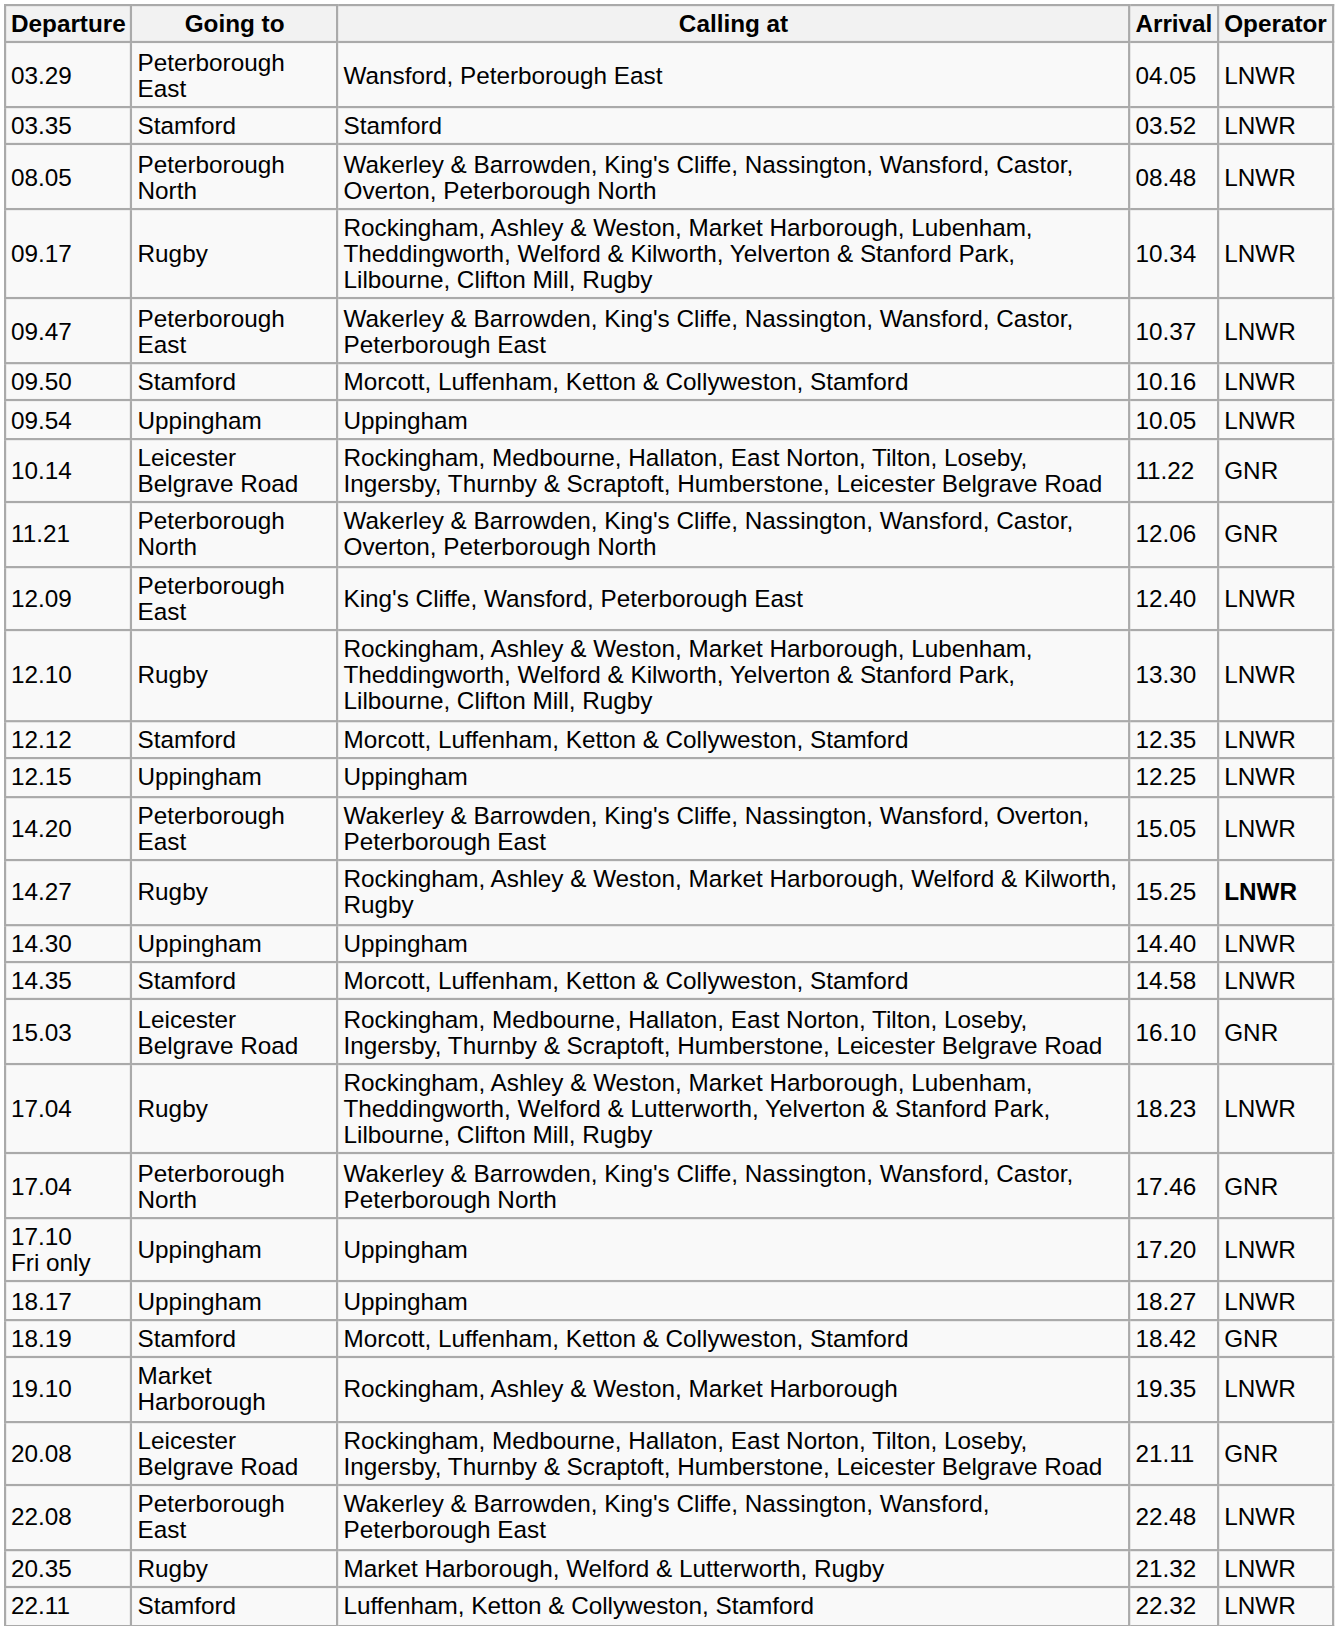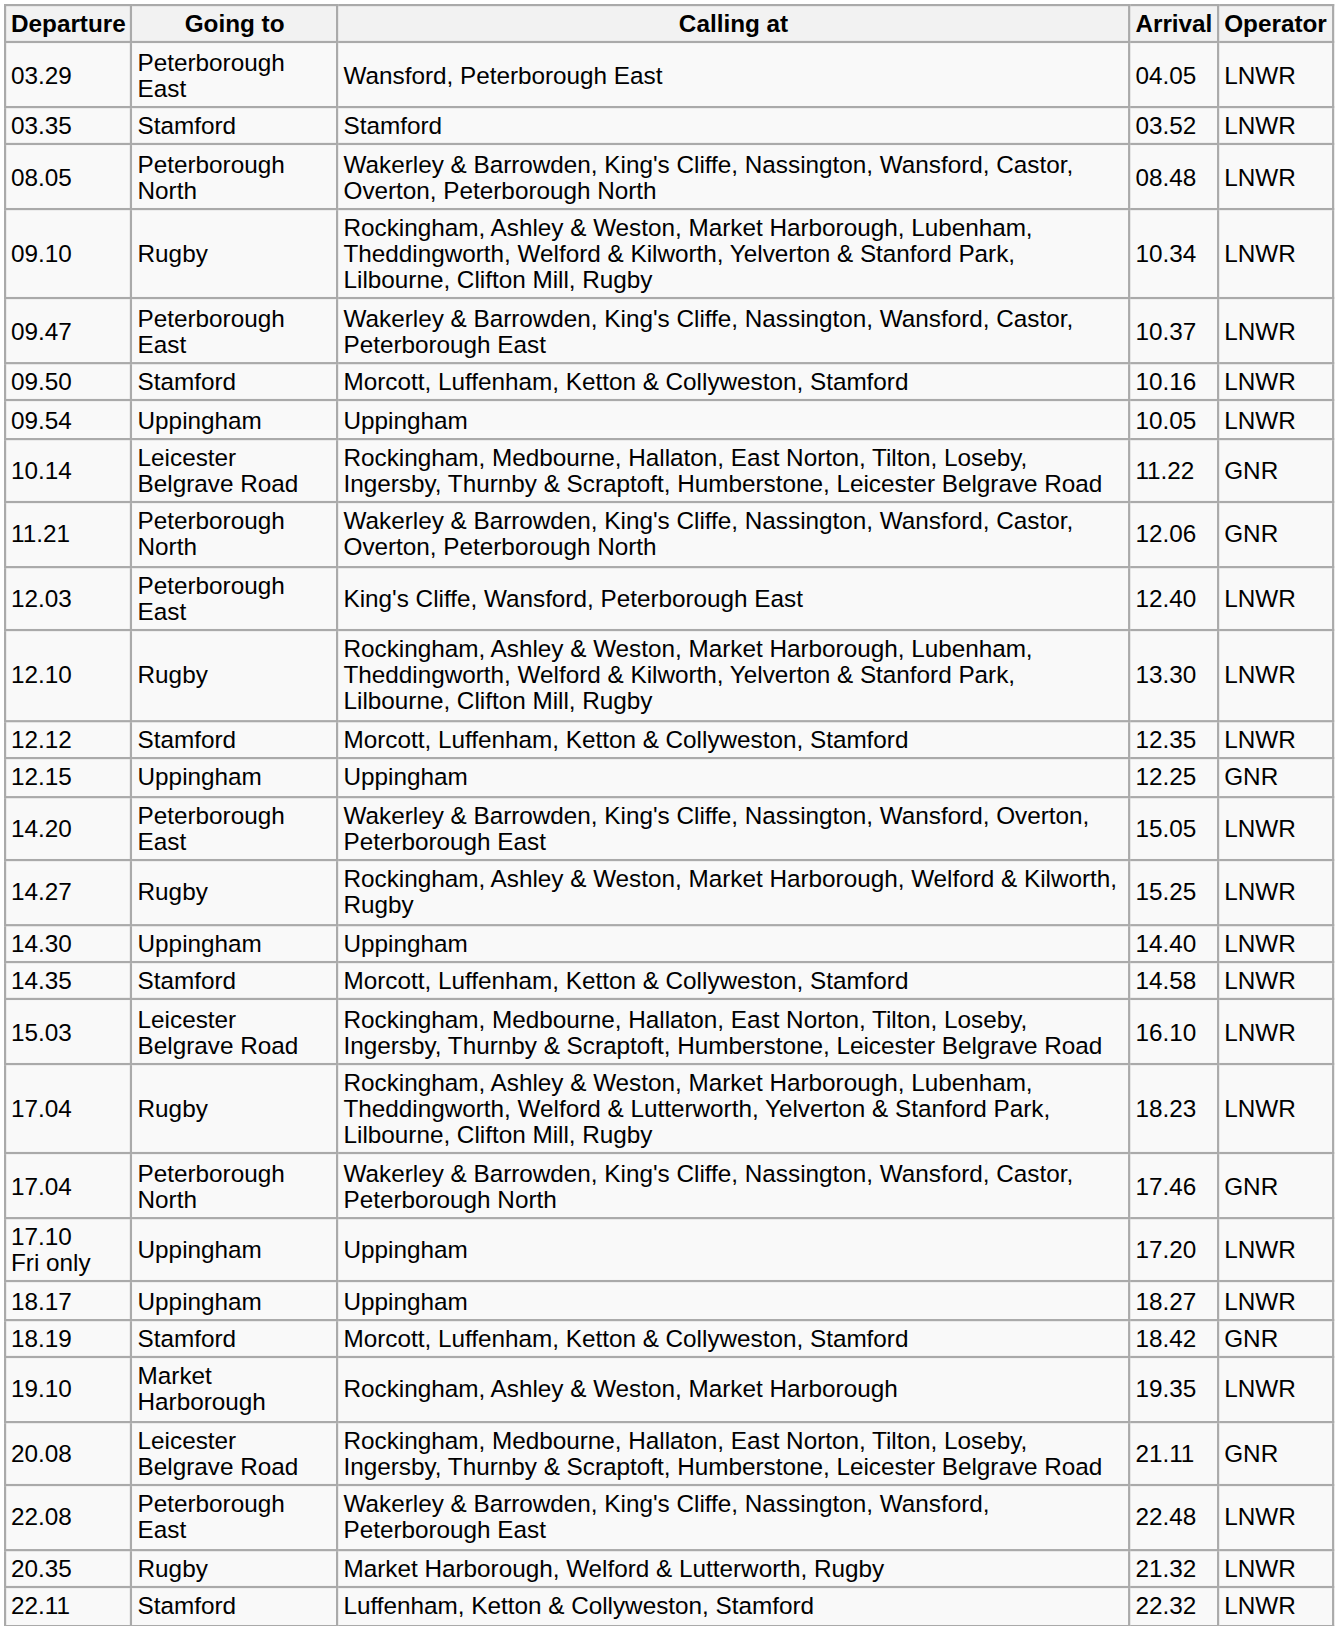 <table class="wikitable" style="font-size:70%;">
 <tr>
 <th>Departure</th>
 <th>Going to</th>
 <th>Calling at</th>
 <th>Arrival</th>
 <th>Operator</th>
 </tr>
 <tr>
 <td>03.29</td>
 <td>Peterborough East</td>
 <td>Wansford, Peterborough East</td>
 <td>04.05</td>
 <td>LNWR</td>
 </tr>
 <tr>
 <td>03.35</td>
 <td>Stamford</td>
 <td>Stamford</td>
 <td>03.52</td>
 <td>LNWR</td>
 </tr>
 <tr>
 <td>08.05</td>
 <td>Peterborough North</td>
 <td>Wakerley & Barrowden, King's Cliffe, Nassington, Wansford, Castor, Overton, Peterborough North</td>
 <td>08.48</td>
 <td>LNWR</td>
 </tr>
 <tr>
-<td>09.17</td>
+<td>09.10</td>
 <td>Rugby</td>
 <td>Rockingham, Ashley & Weston, Market Harborough, Lubenham, Theddingworth, Welford & Kilworth, Yelverton & Stanford Park, Lilbourne, Clifton Mill, Rugby</td>
 <td>10.34</td>
 <td>LNWR</td>
 </tr>
 <tr>
 <td>09.47</td>
 <td>Peterborough East</td>
 <td>Wakerley & Barrowden, King's Cliffe, Nassington, Wansford, Castor, Peterborough East</td>
 <td>10.37</td>
 <td>LNWR</td>
 </tr>
 <tr>
 <td>09.50</td>
 <td>Stamford</td>
 <td>Morcott, Luffenham, Ketton & Collyweston, Stamford</td>
 <td>10.16</td>
 <td>LNWR</td>
 </tr>
 <tr>
 <td>09.54</td>
 <td>Uppingham</td>
 <td>Uppingham</td>
 <td>10.05</td>
 <td>LNWR</td>
 </tr>
 <tr>
 <td>10.14</td>
 <td>Leicester Belgrave Road</td>
 <td>Rockingham, Medbourne, Hallaton, East Norton, Tilton, Loseby, Ingersby, Thurnby & Scraptoft, Humberstone, Leicester Belgrave Road</td>
 <td>11.22</td>
 <td>GNR</td>
 </tr>
 <tr>
 <td>11.21</td>
 <td>Peterborough North</td>
 <td>Wakerley & Barrowden, King's Cliffe, Nassington, Wansford, Castor, Overton, Peterborough North</td>
 <td>12.06</td>
 <td>GNR</td>
 </tr>
 <tr>
-<td>12.09</td>
+<td>12.03</td>
 <td>Peterborough East</td>
 <td>King's Cliffe, Wansford, Peterborough East</td>
 <td>12.40</td>
 <td>LNWR</td>
 </tr>
 <tr>
 <td>12.10</td>
 <td>Rugby</td>
 <td>Rockingham, Ashley & Weston, Market Harborough, Lubenham, Theddingworth, Welford & Kilworth, Yelverton & Stanford Park, Lilbourne, Clifton Mill, Rugby</td>
 <td>13.30</td>
 <td>LNWR</td>
 </tr>
 <tr>
 <td>12.12</td>
 <td>Stamford</td>
 <td>Morcott, Luffenham, Ketton & Collyweston, Stamford</td>
 <td>12.35</td>
 <td>LNWR</td>
 </tr>
 <tr>
 <td>12.15</td>
 <td>Uppingham</td>
 <td>Uppingham</td>
 <td>12.25</td>
-<td>LNWR</td>
+<td>GNR</td>
 </tr>
 <tr>
 <td>14.20</td>
 <td>Peterborough East</td>
 <td>Wakerley & Barrowden, King's Cliffe, Nassington, Wansford, Overton, Peterborough East</td>
 <td>15.05</td>
 <td>LNWR</td>
 </tr>
 <tr>
 <td>14.27</td>
 <td>Rugby</td>
 <td>Rockingham, Ashley & Weston, Market Harborough, Welford & Kilworth, Rugby</td>
 <td>15.25</td>
-<td><strong>LNWR</strong></td>
+<td>LNWR</td>
 </tr>
 <tr>
 <td>14.30</td>
 <td>Uppingham</td>
 <td>Uppingham</td>
 <td>14.40</td>
 <td>LNWR</td>
 </tr>
 <tr>
 <td>14.35</td>
 <td>Stamford</td>
 <td>Morcott, Luffenham, Ketton & Collyweston, Stamford</td>
 <td>14.58</td>
 <td>LNWR</td>
 </tr>
 <tr>
 <td>15.03</td>
 <td>Leicester Belgrave Road</td>
 <td>Rockingham, Medbourne, Hallaton, East Norton, Tilton, Loseby, Ingersby, Thurnby & Scraptoft, Humberstone, Leicester Belgrave Road</td>
 <td>16.10</td>
-<td>GNR</td>
+<td>LNWR</td>
 </tr>
 <tr>
 <td>17.04</td>
 <td>Rugby</td>
 <td>Rockingham, Ashley & Weston, Market Harborough, Lubenham, Theddingworth, Welford & Lutterworth, Yelverton & Stanford Park, Lilbourne, Clifton Mill, Rugby</td>
 <td>18.23</td>
 <td>LNWR</td>
 </tr>
 <tr>
 <td>17.04</td>
 <td>Peterborough North</td>
 <td>Wakerley & Barrowden, King's Cliffe, Nassington, Wansford, Castor, Peterborough North</td>
 <td>17.46</td>
 <td>GNR</td>
 </tr>
 <tr>
 <td>17.10<br>Fri only</td>
 <td>Uppingham</td>
 <td>Uppingham</td>
 <td>17.20</td>
 <td>LNWR</td>
 </tr>
 <tr>
 <td>18.17</td>
 <td>Uppingham</td>
 <td>Uppingham</td>
 <td>18.27</td>
 <td>LNWR</td>
 </tr>
 <tr>
 <td>18.19</td>
 <td>Stamford</td>
 <td>Morcott, Luffenham, Ketton & Collyweston, Stamford</td>
 <td>18.42</td>
 <td>GNR</td>
 </tr>
 <tr>
 <td>19.10</td>
 <td>Market Harborough</td>
 <td>Rockingham, Ashley & Weston, Market Harborough</td>
 <td>19.35</td>
 <td>LNWR</td>
 </tr>
 <tr>
 <td>20.08</td>
 <td>Leicester Belgrave Road</td>
 <td>Rockingham, Medbourne, Hallaton, East Norton, Tilton, Loseby, Ingersby, Thurnby & Scraptoft, Humberstone, Leicester Belgrave Road</td>
 <td>21.11</td>
 <td>GNR</td>
 </tr>
 <tr>
 <td>22.08</td>
 <td>Peterborough East</td>
 <td>Wakerley & Barrowden, King's Cliffe, Nassington, Wansford, Peterborough East</td>
 <td>22.48</td>
 <td>LNWR</td>
 </tr>
 <tr>
 <td>20.35</td>
 <td>Rugby</td>
 <td>Market Harborough, Welford & Lutterworth, Rugby</td>
 <td>21.32</td>
 <td>LNWR</td>
 </tr>
 <tr>
 <td>22.11</td>
 <td>Stamford</td>
 <td>Luffenham, Ketton & Collyweston, Stamford</td>
 <td>22.32</td>
 <td>LNWR</td>
 </tr>
 </table>
